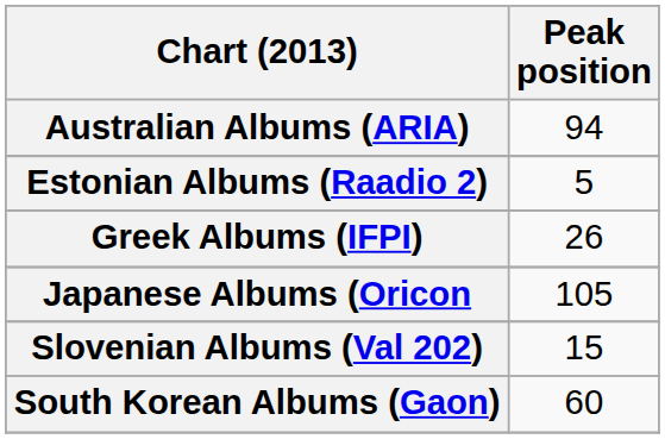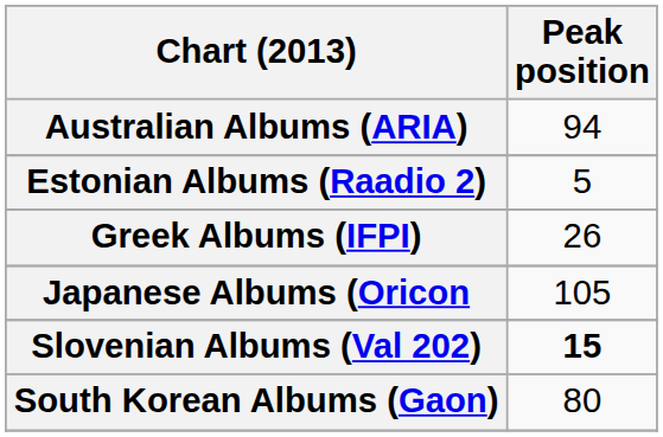 <table class="wikitable sortable plainrowheaders" style="text-align:center">
 <tr>
 <th scope="col">Chart (2013)</th>
 <th scope="col">Peak<br>position</th>
 </tr>
 <tr>
 <th scope="row">Australian Albums (<a href='#'>ARIA</a>)</th>
 <td>94</td>
 </tr>
 <tr>
 </tr>
 <tr>
 </tr>
 <tr>
 </tr>
 <tr>
 </tr>
 <tr>
 </tr>
 <tr>
 </tr>
 <tr>
 </tr>
 <tr>
 <th scope="row">Estonian Albums (<a href='#'>Raadio 2</a>)</th>
 <td>5</td>
 </tr>
 <tr>
 </tr>
 <tr>
 </tr>
 <tr>
 </tr>
 <tr>
 <th scope="row">Greek Albums (<a href='#'>IFPI</a>)</th>
 <td>26</td>
 </tr>
 <tr>
 </tr>
 <tr>
 </tr>
 <tr>
 </tr>
 <tr>
 <th scope="row">Japanese Albums (<a href='#'>Oricon</a></th>
 <td>105</td>
 </tr>
 <tr>
 </tr>
 <tr>
 </tr>
 <tr>
 <th scope="row">Slovenian Albums (<a href='#'>Val 202</a>)</th>
-<td>15</td>
+<td><strong>15</strong></td>
 </tr>
 <tr>
 <th scope="row">South Korean Albums (<a href='#'>Gaon</a>)</th>
-<td>60</td>
+<td>80</td>
 </tr>
 <tr>
 </tr>
 <tr>
 </tr>
 <tr>
 </tr>
 <tr>
 </tr>
 </table>
